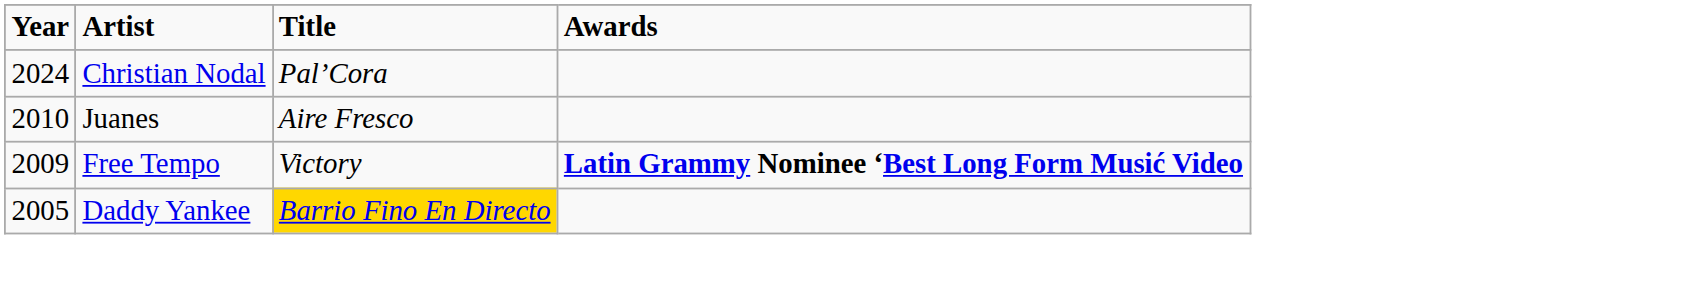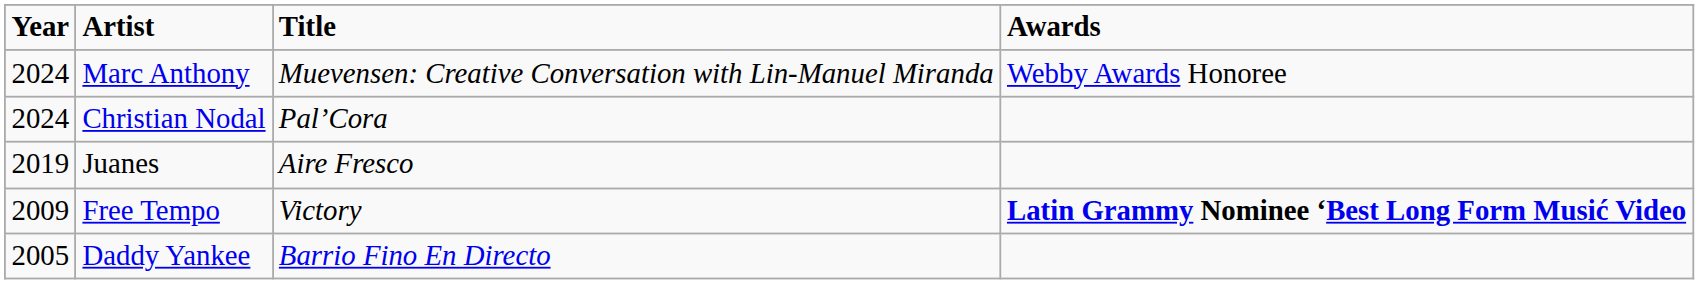 <table class="wikitable">
 <tr>
 <td><strong>Year</strong></td>
 <td><strong>Artist</strong></td>
 <td><strong>Title</strong></td>
 <td><strong>Awards</strong></td>
 </tr>
 <tr>
 <td>2024</td>
+<td><a href='#'>Marc Anthony</a></td>
+<td><em>Muevensen: Creative Conversation with Lin-Manuel Miranda</em></td>
+<td><a href='#'>Webby Awards</a> Honoree</td>
+</tr>
+<tr>
+<td>2024</td>
 <td><a href='#'>Christian Nodal</a></td>
 <td><em>Pal’Cora</em></td>
 <td></td>
 </tr>
 <tr>
-<td>2010</td>
+<td>2019</td>
 <td>Juanes</td>
 <td><em>Aire Fresco</em></td>
 <td></td>
 </tr>
 <tr>
 <td>2009</td>
 <td><a href='#'>Free Tempo</a></td>
 <td><em>Victory</em></td>
 <td><strong><a href='#'>Latin Grammy</a> Nominee ‘<a href='#'>Best Long Form Musić Video</a></strong></td>
 </tr>
 <tr>
 <td>2005</td>
 <td><a href='#'>Daddy Yankee</a></td>
-<td style="background: gold;"><a href='#'><em>Barrio Fino En Directo</em></a></td>
+<td><a href='#'><em>Barrio Fino En Directo</em></a></td>
 <td></td>
 </tr>
 </table>
